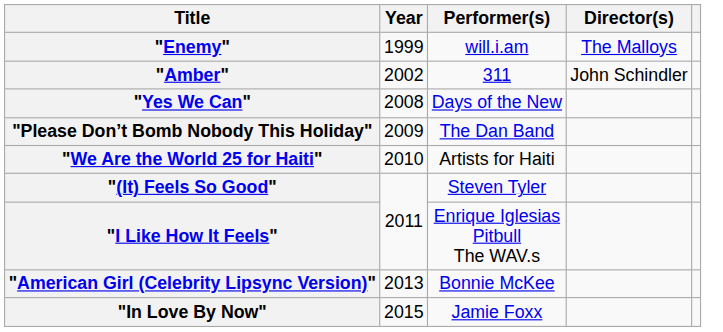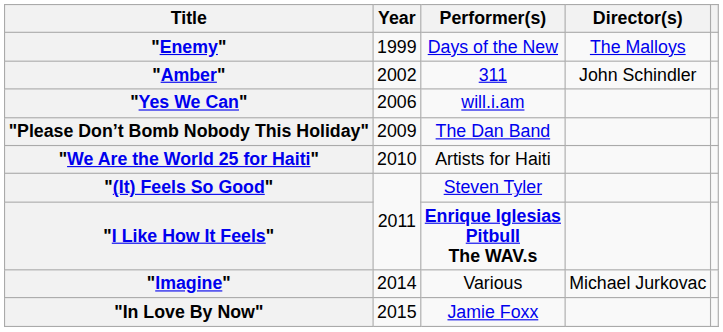 <table class="wikitable sortable plainrowheaders" style="text-align: center;">
 <tr>
 <th scope="col">Title</th>
 <th scope="col">Year</th>
 <th scope="col">Performer(s)</th>
 <th scope="col">Director(s)</th>
 <th scope="col"></th>
 </tr>
 <tr>
 <th scope="row">"<a href='#'>Enemy</a>"</th>
 <td>1999</td>
-<td><a href='#'>will.i.am</a></td>
+<td><a href='#'>Days of the New</a></td>
 <td><a href='#'>The Malloys</a></td>
 <td></td>
 </tr>
 <tr>
 <th scope="row">"<a href='#'>Amber</a>"</th>
 <td>2002</td>
 <td><a href='#'>311</a></td>
 <td>John Schindler</td>
 <td></td>
 </tr>
 <tr>
 <th scope="row">"<a href='#'>Yes We Can</a>"</th>
-<td>2008</td>
-<td><a href='#'>Days of the New</a></td>
+<td>2006</td>
+<td><a href='#'>will.i.am</a></td>
 <td></td>
 <td></td>
 </tr>
 <tr>
 <th scope="row">"Please Don’t Bomb Nobody This Holiday"</th>
 <td>2009</td>
 <td><a href='#'>The Dan Band</a></td>
 <td></td>
 <td></td>
 </tr>
 <tr>
 <th scope="row">"<a href='#'>We Are the World 25 for Haiti</a>"</th>
 <td>2010</td>
 <td>Artists for Haiti</td>
 <td></td>
 <td></td>
 </tr>
 <tr>
 <th scope="row">"<a href='#'>(It) Feels So Good</a>"</th>
 <td rowspan="2">2011</td>
 <td><a href='#'>Steven Tyler</a></td>
 <td></td>
 <td></td>
 </tr>
 <tr>
 <th scope="row">"<a href='#'>I Like How It Feels</a>"</th>
-<td><a href='#'>Enrique Iglesias</a> <br><a href='#'>Pitbull</a> <br>The WAV.s</td>
+<td><strong><a href='#'>Enrique Iglesias</a> <br><a href='#'>Pitbull</a> <br>The WAV.s</strong></td>
 <td></td>
 <td></td>
 </tr>
 <tr>
-<th scope="row">"<a href='#'>American Girl (Celebrity Lipsync Version)</a>"</th>
-<td>2013</td>
-<td><a href='#'>Bonnie McKee</a></td>
-<td></td>
-<td></td>
+<th scope="row">"<a href='#'>Imagine</a>" </th>
+<td>2014</td>
+<td>Various</td>
+<td>Michael Jurkovac</td>
+<td style="text-align: center;"></td>
 </tr>
 <tr>
 <th scope="row">"In Love By Now"</th>
 <td>2015</td>
 <td><a href='#'>Jamie Foxx</a></td>
 <td></td>
 <td></td>
 </tr>
 </table>
